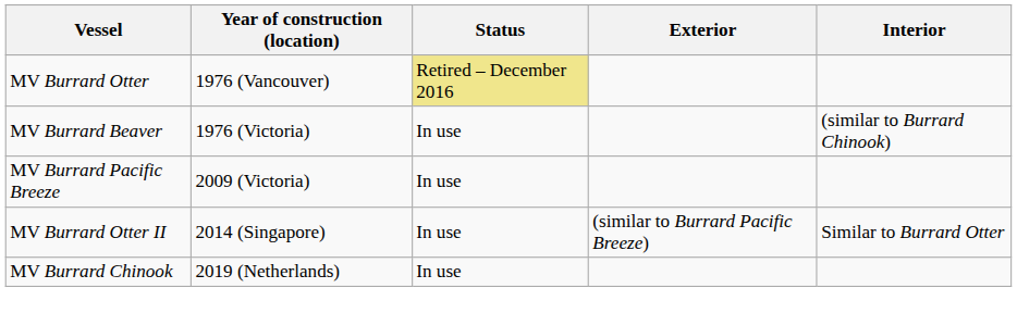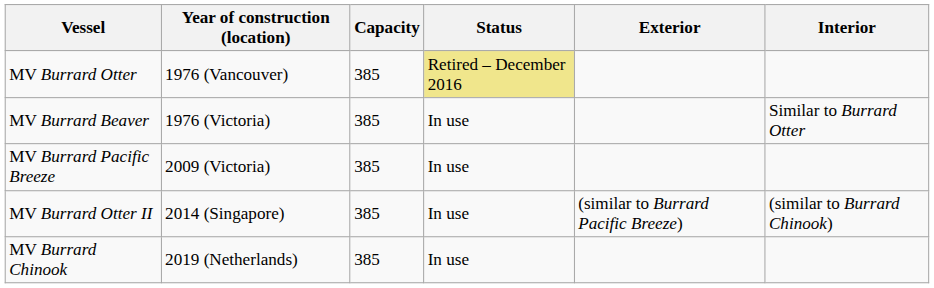 <table class="wikitable" style="margin:10px">
 <tr>
 <th>Vessel</th>
 <th>Year of construction (location)</th>
+<th>Capacity</th>
 <th>Status</th>
 <th>Exterior</th>
 <th>Interior</th>
 </tr>
 <tr>
 <td>MV <em>Burrard Otter</em></td>
 <td>1976 (Vancouver)</td>
+<td>385</td>
 <td style="background: khaki;">Retired – December 2016</td>
 <td></td>
 <td></td>
 </tr>
 <tr>
 <td>MV <em>Burrard Beaver</em></td>
 <td>1976 (Victoria)</td>
+<td>385</td>
 <td>In use</td>
 <td></td>
-<td>(similar to <em>Burrard Chinook</em>)</td>
+<td>Similar to <em>Burrard Otter</em></td>
 </tr>
 <tr>
 <td>MV <em>Burrard Pacific Breeze</em></td>
 <td>2009 (Victoria)</td>
+<td>385</td>
 <td>In use</td>
 <td></td>
 <td></td>
 </tr>
 <tr>
 <td>MV <em>Burrard Otter II</em></td>
 <td>2014 (Singapore)</td>
+<td>385</td>
 <td>In use</td>
 <td>(similar to <em>Burrard Pacific Breeze</em>)</td>
-<td>Similar to <em>Burrard Otter</em></td>
+<td>(similar to <em>Burrard Chinook</em>)</td>
 </tr>
 <tr>
 <td>MV <em>Burrard Chinook</em></td>
 <td>2019 (Netherlands)</td>
+<td>385</td>
 <td>In use</td>
 <td></td>
 <td></td>
 </tr>
 </table>
